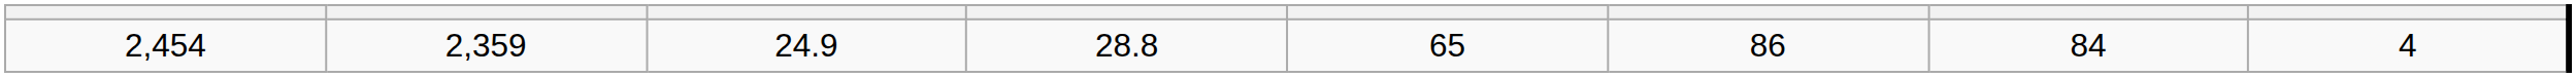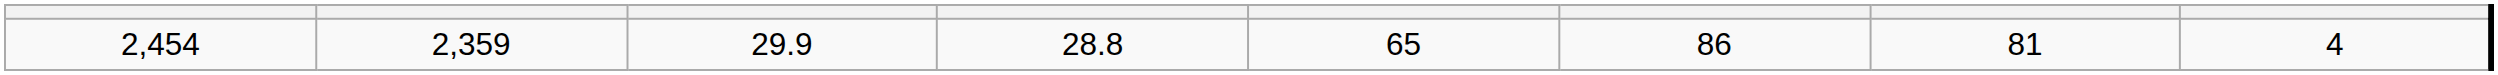 <table class="wikitable" style="width:100%; text-align:center; border-right:#000 3px solid;">
 <tr>
 <th style="width:12.5%;"></th>
 <th style="width:12.5%;"></th>
 <th style="width:12.5%;"></th>
 <th style="width:12.5%;"></th>
 <th style="width:12.5%;"></th>
 <th style="width:12.5%;"></th>
 <th style="width:12.5%;"></th>
 <th style="width:12.5%;"></th>
 </tr>
 <tr>
 <td>2,454</td>
 <td>2,359</td>
-<td>24.9</td>
+<td>29.9</td>
 <td>28.8</td>
 <td>65</td>
 <td>86</td>
-<td>84</td>
+<td>81</td>
 <td>4</td>
 </tr>
 </table>
